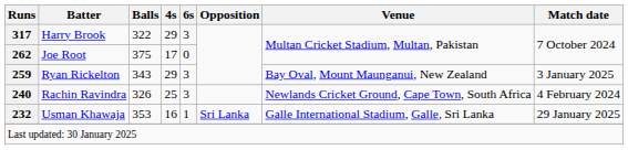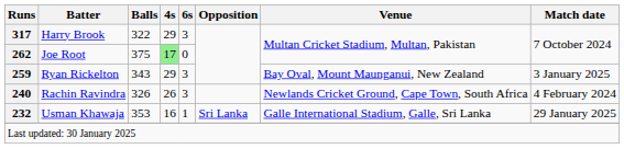 <table class="wikitable sortable">
 <tr>
 <th>Runs</th>
 <th>Batter</th>
 <th>Balls</th>
 <th>4s</th>
 <th>6s</th>
 <th>Opposition</th>
 <th>Venue</th>
 <th>Match date</th>
 </tr>
 <tr>
 <th>317</th>
 <td> <a href='#'>Harry Brook</a></td>
 <td>322</td>
 <td>29</td>
 <td>3</td>
 <td rowspan=3></td>
 <td rowspan=2><a href='#'>Multan Cricket Stadium</a>, <a href='#'>Multan</a>, Pakistan</td>
 <td rowspan=2>7 October 2024</td>
 </tr>
 <tr>
 <th>262</th>
 <td> <a href='#'>Joe Root</a></td>
 <td>375</td>
-<td>17</td>
+<td style="background: lightgreen;">17</td>
 <td>0</td>
 </tr>
 <tr>
 <th>259</th>
 <td> <a href='#'>Ryan Rickelton</a></td>
 <td>343</td>
 <td>29</td>
 <td>3</td>
 <td><a href='#'>Bay Oval</a>, <a href='#'>Mount Maunganui</a>, New Zealand</td>
 <td>3 January 2025</td>
 </tr>
 <tr>
 <th>240</th>
 <td> <a href='#'>Rachin Ravindra</a></td>
 <td>326</td>
-<td>25</td>
+<td>26</td>
 <td>3</td>
 <td></td>
 <td><a href='#'>Newlands Cricket Ground</a>, <a href='#'>Cape Town</a>, South Africa</td>
 <td>4 February 2024</td>
 </tr>
 <tr>
 <th>232</th>
 <td> <a href='#'>Usman Khawaja</a></td>
 <td>353</td>
 <td>16</td>
 <td>1</td>
 <td> <a href='#'>Sri Lanka</a></td>
 <td><a href='#'>Galle International Stadium</a>, <a href='#'>Galle</a>, Sri Lanka</td>
 <td>29 January 2025</td>
 </tr>
 <tr>
 </tr>
 <tr class="sortbottom">
 <td colspan="9"><small> Last updated: 30 January 2025</small></td>
 </tr>
 </table>
